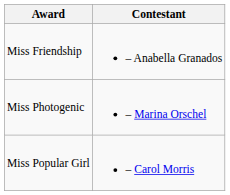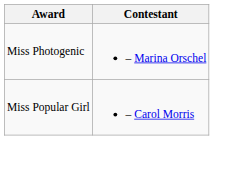 <table class="wikitable sortable unsortable" style="font-size: 95%;">
 <tr>
 <th>Award</th>
 <th>Contestant</th>
-</tr>
-<tr>
-<td>Miss Friendship</td>
-<td><br><ul><li> – Anabella Granados</li></ul></td>
 </tr>
 <tr>
 <td>Miss Photogenic</td>
 <td><br><ul><li> – <a href='#'>Marina Orschel</a></li></ul></td>
 </tr>
 <tr>
 <td>Miss Popular Girl</td>
 <td><br><ul><li> – <a href='#'>Carol Morris</a></li></ul></td>
 </tr>
 </table>
